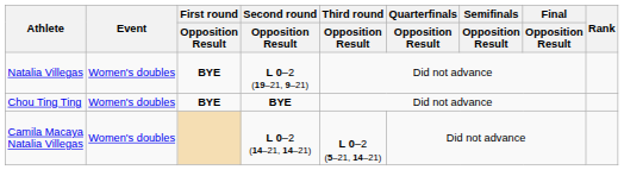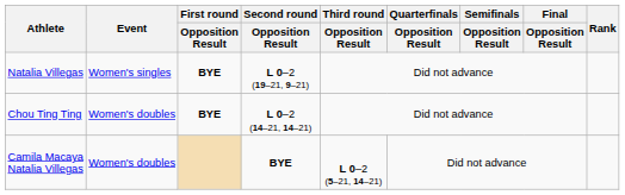 <table class="wikitable" style="font-size:90%">
 <tr>
 <th rowspan="2">Athlete</th>
 <th rowspan="2">Event</th>
 <th>First round</th>
 <th>Second round</th>
 <th>Third round</th>
 <th>Quarterfinals</th>
 <th>Semifinals</th>
 <th>Final</th>
 <th rowspan="2">Rank</th>
 </tr>
 <tr>
 <th>Opposition<br>Result</th>
 <th>Opposition<br>Result</th>
 <th>Opposition<br>Result</th>
 <th>Opposition<br>Result</th>
 <th>Opposition<br>Result</th>
 <th>Opposition<br>Result</th>
 </tr>
 <tr>
 <td><a href='#'>Natalia Villegas</a></td>
-<td><a href='#'>Women's doubles</a></td>
+<td><a href='#'>Women's singles</a></td>
 <td align=center><strong>BYE</strong></td>
 <td align=center><br> <strong>L</strong> <strong>0</strong>–2<br><small>(<strong>19</strong>–21, <strong>9</strong>–21)</small></td>
 <td align=center colspan=4>Did not advance</td>
 <td align=center></td>
 </tr>
 <tr>
 <td><a href='#'>Chou Ting Ting</a></td>
 <td><a href='#'>Women's doubles</a></td>
 <td align=center><strong>BYE</strong></td>
-<td align=center><strong>BYE</strong></td>
+<td align=center><br> <strong>L</strong> <strong>0</strong>–2<br><small>(<strong>14</strong>–21, <strong>14</strong>–21)</small></td>
 <td align=center colspan=4>Did not advance</td>
 <td align=center></td>
 </tr>
 <tr>
 <td><a href='#'>Camila Macaya</a><br><a href='#'>Natalia Villegas</a></td>
 <td><a href='#'>Women's doubles</a></td>
 <td align=center bgcolor=wheat></td>
-<td align=center><br> <strong>L</strong> <strong>0</strong>–2<br><small>(<strong>14</strong>–21, <strong>14</strong>–21)</small></td>
+<td align=center><strong>BYE</strong></td>
 <td align=center><br><br> <strong>L</strong> <strong>0</strong>–2<br><small>(<strong>5</strong>–21, <strong>14</strong>–21)</small></td>
 <td align=center colspan=3>Did not advance</td>
 <td align=center></td>
 </tr>
 </table>
